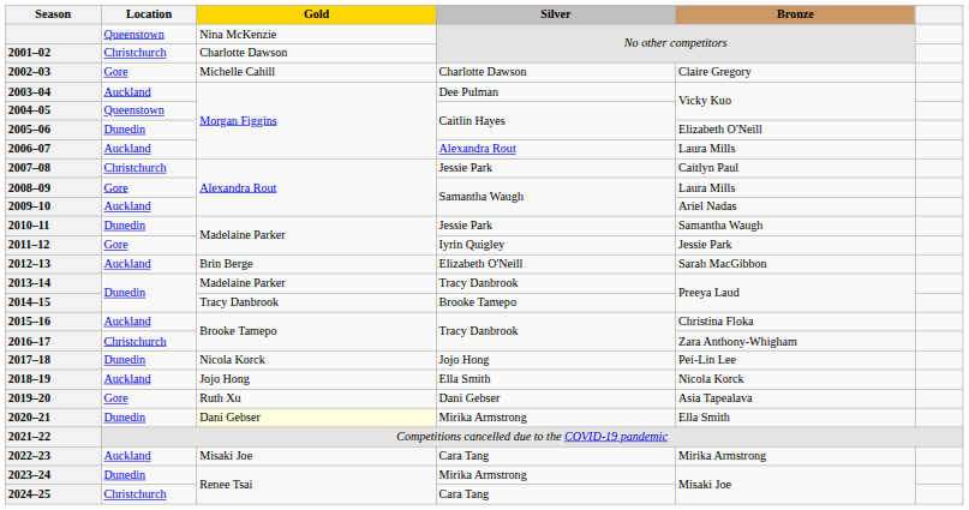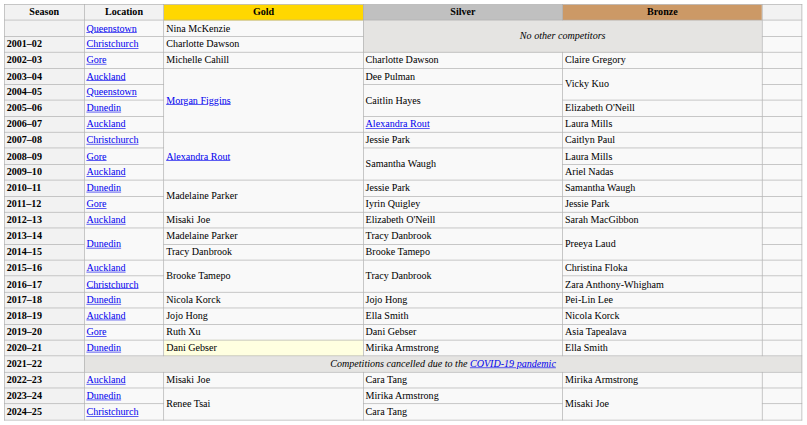 <table class="wikitable unsortable" style="text-align:left; width:80%">
 <tr>
 <th scope="col" style="text-align:center; width:10%">Season</th>
 <th scope="col" style="text-align:center; width:10%">Location</th>
 <td scope="col" style="text-align:center; width:25%; background:gold"><strong>Gold</strong></td>
 <td scope="col" style="text-align:center; width:25%; background:silver"><strong>Silver</strong></td>
 <td scope="col" style="text-align:center; width:25%; background:#c96"><strong>Bronze</strong></td>
 <th scope="col" style="text-align:center; width:5%"></th>
 </tr>
 <tr>
 <th scope="row" style="text-align:left"></th>
 <td><a href='#'>Queenstown</a></td>
 <td>Nina McKenzie</td>
 <td colspan="2" rowspan="2" align="center" bgcolor="e5e4e2"><em>No other competitors</em></td>
 <td></td>
 </tr>
 <tr>
 <th scope="row" style="text-align:left">2001–02</th>
 <td><a href='#'>Christchurch</a></td>
 <td>Charlotte Dawson</td>
 <td></td>
 </tr>
 <tr>
 <th scope="row" style="text-align:left">2002–03</th>
 <td><a href='#'>Gore</a></td>
 <td>Michelle Cahill</td>
 <td>Charlotte Dawson</td>
 <td>Claire Gregory</td>
 <td></td>
 </tr>
 <tr>
 <th scope="row" style="text-align:left">2003–04</th>
 <td><a href='#'>Auckland</a></td>
 <td rowspan="4"><a href='#'>Morgan Figgins</a></td>
 <td>Dee Pulman</td>
 <td rowspan="2">Vicky Kuo</td>
 <td></td>
 </tr>
 <tr>
 <th scope="row" style="text-align:left">2004–05</th>
 <td><a href='#'>Queenstown</a></td>
 <td rowspan="2">Caitlin Hayes</td>
 <td></td>
 </tr>
 <tr>
 <th scope="row" style="text-align:left">2005–06</th>
 <td><a href='#'>Dunedin</a></td>
 <td>Elizabeth O'Neill</td>
 <td></td>
 </tr>
 <tr>
 <th scope="row" style="text-align:left">2006–07</th>
 <td><a href='#'>Auckland</a></td>
 <td><a href='#'>Alexandra Rout</a></td>
 <td>Laura Mills</td>
 <td></td>
 </tr>
 <tr>
 <th scope="row" style="text-align:left">2007–08</th>
 <td><a href='#'>Christchurch</a></td>
 <td rowspan="3"><a href='#'>Alexandra Rout</a></td>
 <td>Jessie Park</td>
 <td>Caitlyn Paul</td>
 <td></td>
 </tr>
 <tr>
 <th scope="row" style="text-align:left">2008–09</th>
 <td><a href='#'>Gore</a></td>
 <td rowspan="2">Samantha Waugh</td>
 <td>Laura Mills</td>
 <td></td>
 </tr>
 <tr>
 <th scope="row" style="text-align:left">2009–10</th>
 <td><a href='#'>Auckland</a></td>
 <td>Ariel Nadas</td>
 <td></td>
 </tr>
 <tr>
 <th scope="row" style="text-align:left">2010–11</th>
 <td><a href='#'>Dunedin</a></td>
 <td rowspan="2">Madelaine Parker</td>
 <td>Jessie Park</td>
 <td>Samantha Waugh</td>
 <td></td>
 </tr>
 <tr>
 <th scope="row" style="text-align:left">2011–12</th>
 <td><a href='#'>Gore</a></td>
 <td>Iyrin Quigley</td>
 <td>Jessie Park</td>
 <td></td>
 </tr>
 <tr>
 <th scope="row" style="text-align:left">2012–13</th>
 <td><a href='#'>Auckland</a></td>
-<td>Brin Berge</td>
+<td>Misaki Joe</td>
 <td>Elizabeth O'Neill</td>
 <td>Sarah MacGibbon</td>
 <td></td>
 </tr>
 <tr>
 <th scope="row" style="text-align:left">2013–14</th>
 <td rowspan="2"><a href='#'>Dunedin</a></td>
 <td>Madelaine Parker</td>
 <td>Tracy Danbrook</td>
 <td rowspan="2">Preeya Laud</td>
 <td></td>
 </tr>
 <tr>
 <th scope="row" style="text-align:left">2014–15</th>
 <td>Tracy Danbrook</td>
 <td>Brooke Tamepo</td>
 <td></td>
 </tr>
 <tr>
 <th scope="row" style="text-align:left">2015–16</th>
 <td><a href='#'>Auckland</a></td>
 <td rowspan="2">Brooke Tamepo</td>
 <td rowspan="2">Tracy Danbrook</td>
 <td>Christina Floka</td>
 <td></td>
 </tr>
 <tr>
 <th scope="row" style="text-align:left">2016–17</th>
 <td><a href='#'>Christchurch</a></td>
 <td>Zara Anthony-Whigham</td>
 <td></td>
 </tr>
 <tr>
 <th scope="row" style="text-align:left">2017–18</th>
 <td><a href='#'>Dunedin</a></td>
 <td>Nicola Korck</td>
 <td>Jojo Hong</td>
 <td>Pei-Lin Lee</td>
 <td></td>
 </tr>
 <tr>
 <th scope="row" style="text-align:left">2018–19</th>
 <td><a href='#'>Auckland</a></td>
 <td>Jojo Hong</td>
 <td>Ella Smith</td>
 <td>Nicola Korck</td>
 <td></td>
 </tr>
 <tr>
 <th scope="row" style="text-align:left">2019–20</th>
 <td><a href='#'>Gore</a></td>
 <td>Ruth Xu</td>
 <td>Dani Gebser</td>
 <td>Asia Tapealava</td>
 <td></td>
 </tr>
 <tr>
 <th scope="row" style="text-align:left">2020–21</th>
 <td><a href='#'>Dunedin</a></td>
 <td style="background: lightyellow;">Dani Gebser</td>
 <td>Mirika Armstrong</td>
 <td>Ella Smith</td>
 <td></td>
 </tr>
 <tr>
 <th scope="row" style="text-align:left">2021–22</th>
 <td colspan="5" align="center" bgcolor="e5e4e2"><em>Competitions cancelled due to the <a href='#'>COVID-19 pandemic</a></em></td>
 </tr>
 <tr>
 <th scope="row" style="text-align:left">2022–23</th>
 <td><a href='#'>Auckland</a></td>
 <td>Misaki Joe</td>
 <td>Cara Tang</td>
 <td>Mirika Armstrong</td>
 <td></td>
 </tr>
 <tr>
 <th scope="row" style="text-align:left">2023–24</th>
 <td><a href='#'>Dunedin</a></td>
 <td rowspan="2">Renee Tsai</td>
 <td>Mirika Armstrong</td>
 <td rowspan="2">Misaki Joe</td>
 <td></td>
 </tr>
 <tr>
 <th scope="row" style="text-align:left">2024–25</th>
 <td><a href='#'>Christchurch</a></td>
 <td>Cara Tang</td>
 <td></td>
 </tr>
 </table>
